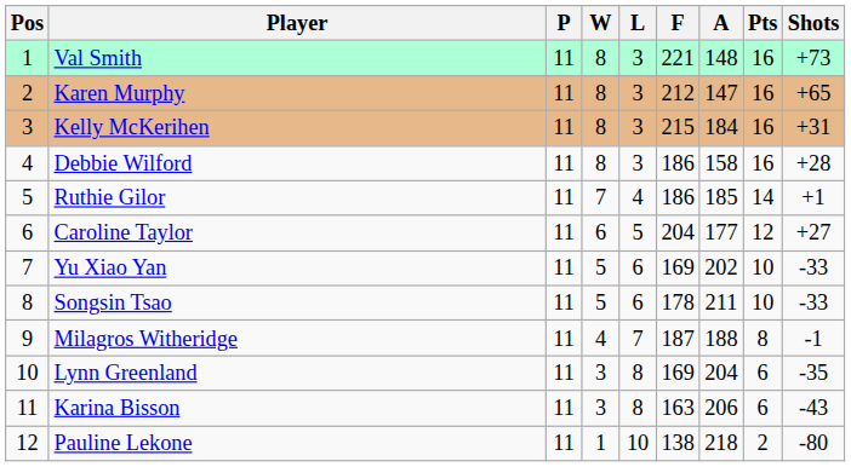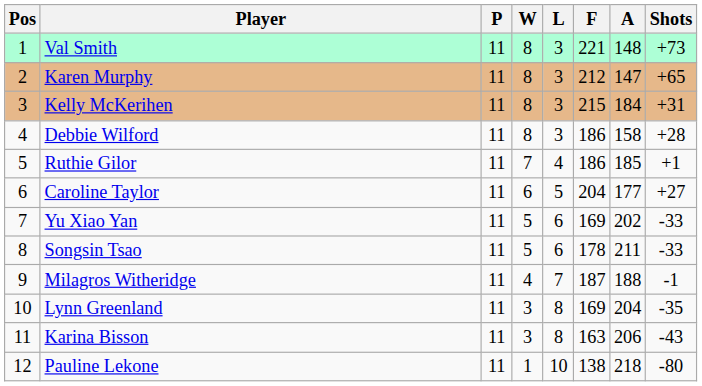 <table class="wikitable" style="font-size: 100%">
 <tr>
 <th width=20>Pos</th>
 <th width=400>Player</th>
 <th width=20>P</th>
 <th width=20>W</th>
 <th width=20>L</th>
 <th width=20>F</th>
 <th width=20>A</th>
-<th width=20>Pts</th>
 <th width=20>Shots</th>
 </tr>
 <tr align=center style="background: #ADFFD6;">
 <td>1</td>
 <td align="left"> <a href='#'>Val Smith</a></td>
 <td>11</td>
 <td>8</td>
 <td>3</td>
 <td>221</td>
 <td>148</td>
-<td>16</td>
 <td>+73</td>
 </tr>
 <tr align=center style="background: #E6B88A;">
 <td>2</td>
 <td align="left"> <a href='#'>Karen Murphy</a></td>
 <td>11</td>
 <td>8</td>
 <td>3</td>
 <td>212</td>
 <td>147</td>
-<td>16</td>
 <td>+65</td>
 </tr>
 <tr align=center style="background: #E6B88A;">
 <td>3</td>
 <td align="left"> <a href='#'>Kelly McKerihen</a></td>
 <td>11</td>
 <td>8</td>
 <td>3</td>
 <td>215</td>
 <td>184</td>
-<td>16</td>
 <td>+31</td>
 </tr>
 <tr align=center>
 <td>4</td>
 <td align="left"> <a href='#'>Debbie Wilford</a></td>
 <td>11</td>
 <td>8</td>
 <td>3</td>
 <td>186</td>
 <td>158</td>
-<td>16</td>
 <td>+28</td>
 </tr>
 <tr align=center>
 <td>5</td>
 <td align="left"> <a href='#'>Ruthie Gilor</a></td>
 <td>11</td>
 <td>7</td>
 <td>4</td>
 <td>186</td>
 <td>185</td>
-<td>14</td>
 <td>+1</td>
 </tr>
 <tr align=center>
 <td>6</td>
 <td align="left"> <a href='#'>Caroline Taylor</a></td>
 <td>11</td>
 <td>6</td>
 <td>5</td>
 <td>204</td>
 <td>177</td>
-<td>12</td>
 <td>+27</td>
 </tr>
 <tr align=center>
 <td>7</td>
 <td align="left"> <a href='#'>Yu Xiao Yan</a></td>
 <td>11</td>
 <td>5</td>
 <td>6</td>
 <td>169</td>
 <td>202</td>
-<td>10</td>
 <td>-33</td>
 </tr>
 <tr align=center>
 <td>8</td>
 <td align="left"> <a href='#'>Songsin Tsao</a></td>
 <td>11</td>
 <td>5</td>
 <td>6</td>
 <td>178</td>
 <td>211</td>
-<td>10</td>
 <td>-33</td>
 </tr>
 <tr align=center>
 <td>9</td>
 <td align="left"> <a href='#'>Milagros Witheridge</a></td>
 <td>11</td>
 <td>4</td>
 <td>7</td>
 <td>187</td>
 <td>188</td>
-<td>8</td>
 <td>-1</td>
 </tr>
 <tr align=center>
 <td>10</td>
 <td align="left"> <a href='#'>Lynn Greenland</a></td>
 <td>11</td>
 <td>3</td>
 <td>8</td>
 <td>169</td>
 <td>204</td>
-<td>6</td>
 <td>-35</td>
 </tr>
 <tr align=center>
 <td>11</td>
 <td align="left"> <a href='#'>Karina Bisson</a></td>
 <td>11</td>
 <td>3</td>
 <td>8</td>
 <td>163</td>
 <td>206</td>
-<td>6</td>
 <td>-43</td>
 </tr>
 <tr align=center>
 <td>12</td>
 <td align="left"> <a href='#'>Pauline Lekone</a></td>
 <td>11</td>
 <td>1</td>
 <td>10</td>
 <td>138</td>
 <td>218</td>
-<td>2</td>
 <td>-80</td>
 </tr>
 </table>
